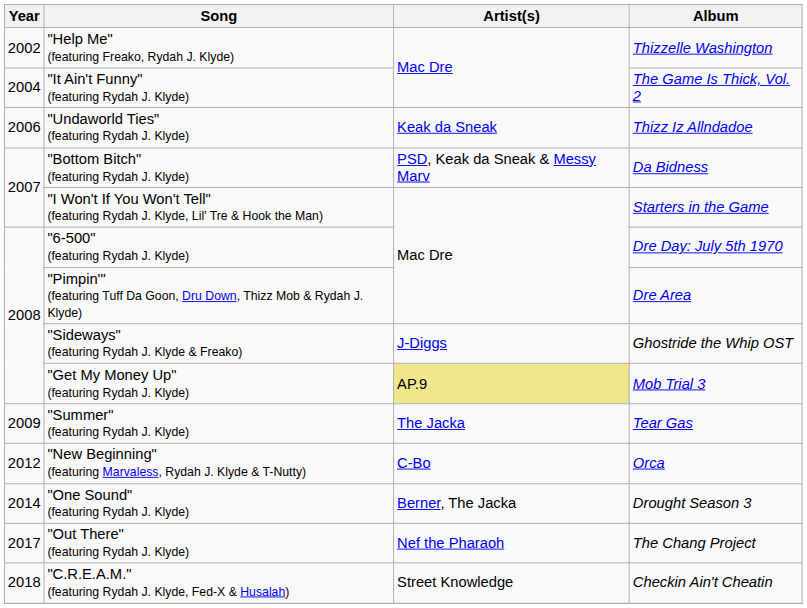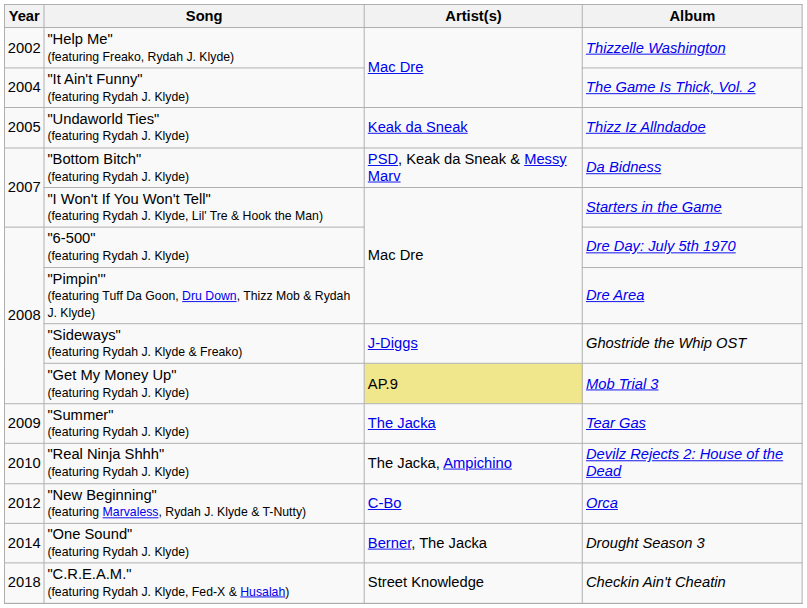 <table class="wikitable">
 <tr>
 <th>Year</th>
 <th>Song</th>
 <th>Artist(s)</th>
 <th>Album</th>
 </tr>
 <tr>
 <td rowspan="1">2002</td>
 <td>"Help Me"<br><small>(featuring Freako, Rydah J. Klyde)</small></td>
 <td rowspan="2"><a href='#'>Mac Dre</a></td>
 <td><em><a href='#'>Thizzelle Washington</a></em></td>
 </tr>
 <tr>
 <td rowspan="1">2004</td>
 <td>"It Ain't Funny"<br><small>(featuring Rydah J. Klyde)</small></td>
 <td><em><a href='#'>The Game Is Thick, Vol. 2</a></em></td>
 </tr>
 <tr>
-<td rowspan="1">2006</td>
+<td rowspan="1">2005</td>
 <td>"Undaworld Ties"<br><small>(featuring Rydah J. Klyde)</small></td>
 <td><a href='#'>Keak da Sneak</a></td>
 <td><em><a href='#'>Thizz Iz Allndadoe</a></em></td>
 </tr>
 <tr>
 <td rowspan="2">2007</td>
 <td>"Bottom Bitch"<br><small>(featuring Rydah J. Klyde)</small></td>
 <td><a href='#'>PSD</a>, Keak da Sneak & <a href='#'>Messy Marv</a></td>
 <td><em><a href='#'>Da Bidness</a></em></td>
 </tr>
 <tr>
 <td>"I Won't If You Won't Tell"<br><small>(featuring Rydah J. Klyde, Lil' Tre & Hook the Man)</small></td>
 <td rowspan="3">Mac Dre</td>
 <td><em><a href='#'>Starters in the Game</a></em></td>
 </tr>
 <tr>
 <td rowspan="4">2008</td>
 <td>"6-500"<br><small>(featuring Rydah J. Klyde)</small></td>
 <td><em><a href='#'>Dre Day: July 5th 1970</a></em></td>
 </tr>
 <tr>
 <td>"Pimpin'"<br><small>(featuring Tuff Da Goon, <a href='#'>Dru Down</a>, Thizz Mob & Rydah J. Klyde)</small></td>
 <td><em><a href='#'>Dre Area</a></em></td>
 </tr>
 <tr>
 <td>"Sideways"<br><small>(featuring Rydah J. Klyde & Freako)</small></td>
 <td><a href='#'>J-Diggs</a></td>
 <td><em>Ghostride the Whip OST</em></td>
 </tr>
 <tr>
 <td>"Get My Money Up"<br><small>(featuring Rydah J. Klyde)</small></td>
 <td style="background: khaki;">AP.9</td>
 <td><em><a href='#'>Mob Trial 3</a></em></td>
 </tr>
 <tr>
 <td rowspan="1">2009</td>
 <td>"Summer"<br><small>(featuring Rydah J. Klyde)</small></td>
 <td><a href='#'>The Jacka</a></td>
 <td><em><a href='#'>Tear Gas</a></em></td>
 </tr>
 <tr>
+<td rowspan="1">2010</td>
+<td>"Real Ninja Shhh"<br><small>(featuring Rydah J. Klyde)</small></td>
+<td>The Jacka, <a href='#'>Ampichino</a></td>
+<td><em><a href='#'>Devilz Rejects 2: House of the Dead</a></em></td>
+</tr>
+<tr>
 <td rowspan="1">2012</td>
 <td>"New Beginning"<br><small>(featuring <a href='#'>Marvaless</a>, Rydah J. Klyde & T-Nutty)</small></td>
 <td><a href='#'>C-Bo</a></td>
 <td><em><a href='#'>Orca</a></em></td>
 </tr>
 <tr>
 <td rowspan="1">2014</td>
 <td>"One Sound"<br><small>(featuring Rydah J. Klyde)</small></td>
 <td><a href='#'>Berner</a>, The Jacka</td>
 <td><em>Drought Season 3</em></td>
 </tr>
 <tr>
-<td rowspan="1">2017</td>
-<td>"Out There"<br><small>(featuring Rydah J. Klyde)</small></td>
-<td><a href='#'>Nef the Pharaoh</a></td>
-<td><em>The Chang Project </em></td>
-</tr>
-<tr>
 <td rowspan="1">2018</td>
 <td>"C.R.E.A.M."<br><small>(featuring Rydah J. Klyde, Fed-X & <a href='#'>Husalah</a>)</small></td>
 <td>Street Knowledge</td>
 <td><em>Checkin Ain't Cheatin</em></td>
 </tr>
 <tr>
 </tr>
 </table>
